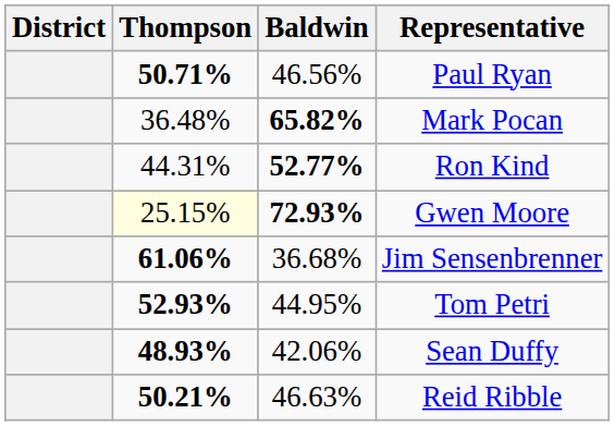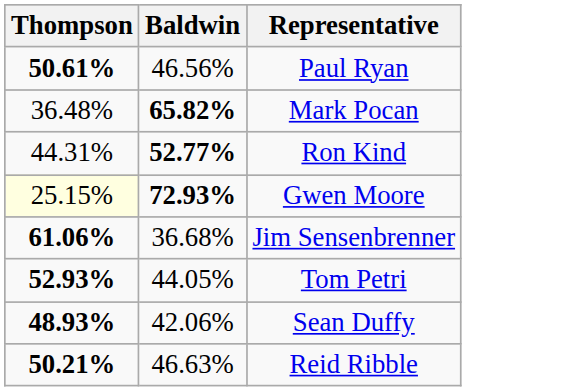 <table class=wikitable>
 <tr>
-<th>District</th>
 <th>Thompson</th>
 <th>Baldwin</th>
 <th>Representative</th>
 </tr>
 <tr style="text-align:center">
-<th></th>
-<td><strong>50.71%</strong></td>
+<td><strong>50.61%</strong></td>
 <td>46.56%</td>
 <td><a href='#'>Paul Ryan</a></td>
 </tr>
 <tr style="text-align:center">
-<th></th>
 <td>36.48%</td>
 <td><strong>65.82%</strong></td>
 <td><a href='#'>Mark Pocan</a></td>
 </tr>
 <tr style="text-align:center">
-<th></th>
 <td>44.31%</td>
 <td><strong>52.77%</strong></td>
 <td><a href='#'>Ron Kind</a></td>
 </tr>
 <tr style="text-align:center">
-<th></th>
 <td style="background: lightyellow;">25.15%</td>
 <td><strong>72.93%</strong></td>
 <td><a href='#'>Gwen Moore</a></td>
 </tr>
 <tr style="text-align:center">
-<th></th>
 <td><strong>61.06%</strong></td>
 <td>36.68%</td>
 <td><a href='#'>Jim Sensenbrenner</a></td>
 </tr>
 <tr style="text-align:center">
-<th></th>
 <td><strong>52.93%</strong></td>
-<td>44.95%</td>
+<td>44.05%</td>
 <td><a href='#'>Tom Petri</a></td>
 </tr>
 <tr style="text-align:center">
-<th></th>
 <td><strong>48.93%</strong></td>
 <td>42.06%</td>
 <td><a href='#'>Sean Duffy</a></td>
 </tr>
 <tr style="text-align:center">
-<th></th>
 <td><strong>50.21%</strong></td>
 <td>46.63%</td>
 <td><a href='#'>Reid Ribble</a></td>
 </tr>
 </table>
